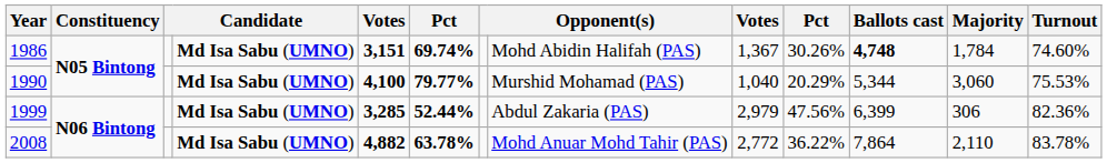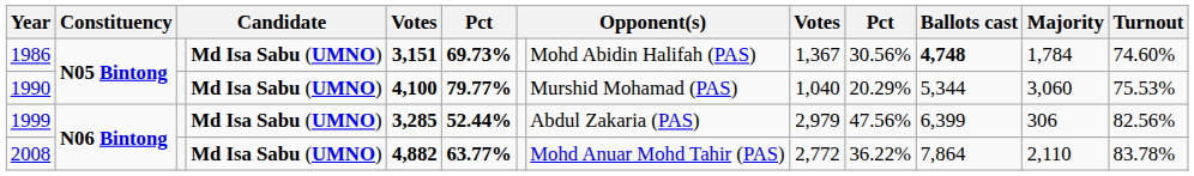 <table class="wikitable" style="margin:0.5em ; font-size:95%">
 <tr>
 <th>Year</th>
 <th>Constituency</th>
 <th colspan=2>Candidate</th>
 <th>Votes</th>
 <th>Pct</th>
 <th colspan=2>Opponent(s)</th>
 <th>Votes</th>
 <th>Pct</th>
 <th>Ballots cast</th>
 <th>Majority</th>
 <th>Turnout</th>
 </tr>
 <tr>
 <td><a href='#'>1986</a></td>
 <td rowspan=2><strong>N05 <a href='#'>Bintong</a></strong></td>
 <td></td>
 <td><strong>Md Isa Sabu</strong> (<a href='#'><strong>UMNO</strong></a>)</td>
 <td align=right><strong>3,151</strong></td>
-<td><strong>69.74%</strong></td>
+<td><strong>69.73%</strong></td>
 <td></td>
 <td>Mohd Abidin Halifah (<a href='#'>PAS</a>)</td>
 <td align=right>1,367</td>
-<td>30.26%</td>
+<td>30.56%</td>
 <td><strong>4,748</strong></td>
 <td>1,784</td>
 <td>74.60%</td>
 </tr>
 <tr>
 <td><a href='#'>1990</a></td>
 <td></td>
 <td><strong>Md Isa Sabu</strong> (<a href='#'><strong>UMNO</strong></a>)</td>
 <td align=right><strong>4,100</strong></td>
 <td><strong>79.77%</strong></td>
 <td></td>
 <td>Murshid Mohamad (<a href='#'>PAS</a>)</td>
 <td align=right>1,040</td>
 <td>20.29%</td>
 <td>5,344</td>
 <td>3,060</td>
 <td>75.53%</td>
 </tr>
 <tr>
 <td><a href='#'>1999</a></td>
 <td rowspan=2><strong>N06 <a href='#'>Bintong</a></strong></td>
 <td></td>
 <td><strong>Md Isa Sabu</strong> (<a href='#'><strong>UMNO</strong></a>)</td>
 <td align=right><strong>3,285</strong></td>
 <td><strong>52.44%</strong></td>
 <td></td>
 <td>Abdul Zakaria (<a href='#'>PAS</a>)</td>
 <td align=right>2,979</td>
 <td>47.56%</td>
 <td>6,399</td>
 <td>306</td>
-<td>82.36%</td>
+<td>82.56%</td>
 </tr>
 <tr>
 <td><a href='#'>2008</a></td>
 <td></td>
 <td><strong>Md Isa Sabu</strong> (<a href='#'><strong>UMNO</strong></a>)</td>
 <td align=right><strong>4,882</strong></td>
-<td><strong>63.78%</strong></td>
+<td><strong>63.77%</strong></td>
 <td></td>
 <td><a href='#'>Mohd Anuar Mohd Tahir</a> (<a href='#'>PAS</a>)</td>
 <td align=right>2,772</td>
 <td>36.22%</td>
 <td>7,864</td>
 <td>2,110</td>
 <td>83.78%</td>
 </tr>
 </table>
